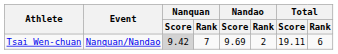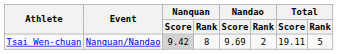 <table class="wikitable" style="text-align:center; font-size:90%">
 <tr>
 <th rowspan="2">Athlete</th>
 <th rowspan="2">Event</th>
 <th colspan="2">Nanquan</th>
 <th colspan="2">Nandao</th>
 <th colspan="2">Total</th>
 </tr>
 <tr>
 <th>Score</th>
 <th>Rank</th>
 <th>Score</th>
 <th>Rank</th>
 <th>Score</th>
 <th>Rank</th>
 </tr>
 <tr>
 <td align="left"><a href='#'>Tsai Wen-chuan</a></td>
 <td align="left"><a href='#'>Nanquan/Nandao</a></td>
 <td style="background: lightgrey;">9.42</td>
-<td>7</td>
+<td>8</td>
 <td>9.69</td>
 <td>2</td>
 <td>19.11</td>
-<td>6</td>
+<td>5</td>
 </tr>
 </table>
